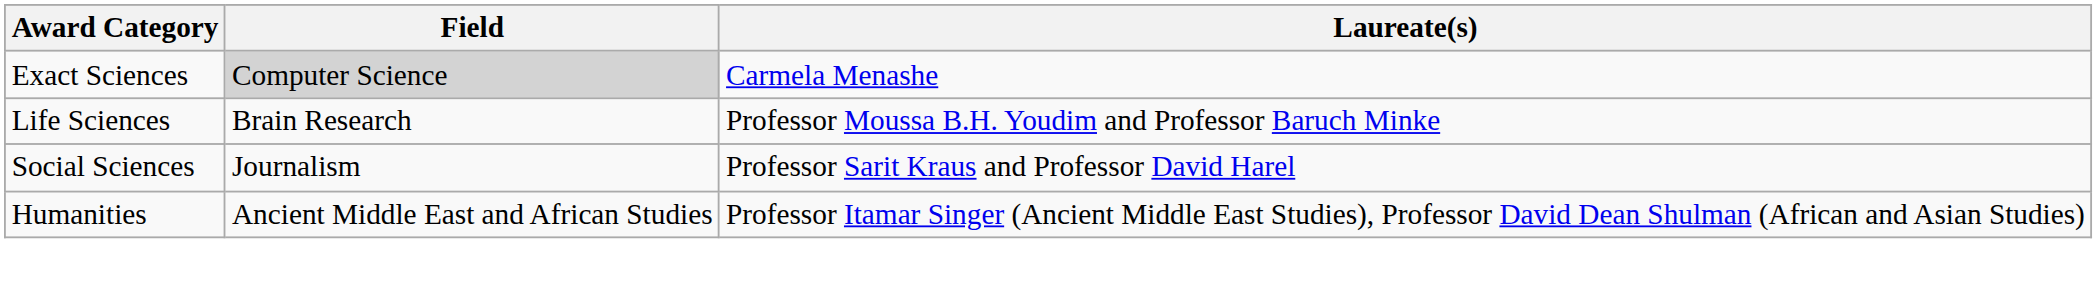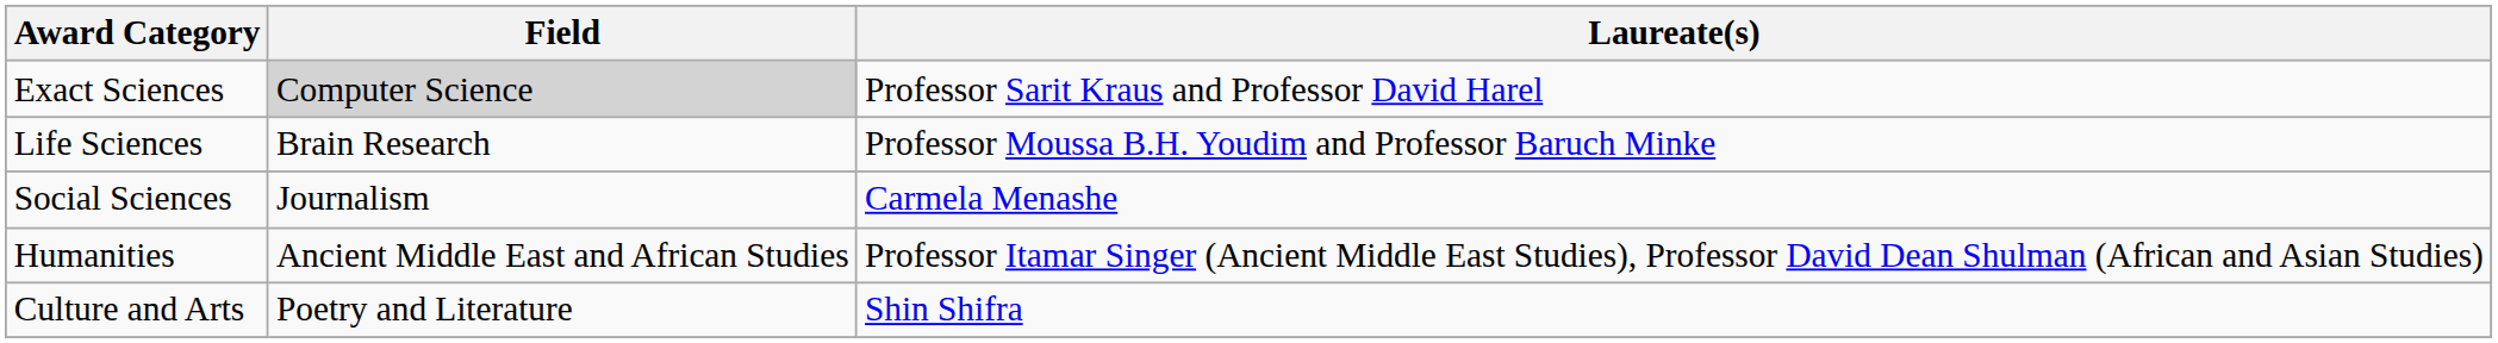 <table class="wikitable">
 <tr>
 <th>Award Category</th>
 <th>Field</th>
 <th>Laureate(s)</th>
 </tr>
 <tr>
 <td>Exact Sciences</td>
 <td style="background: lightgrey;">Computer Science</td>
-<td><a href='#'>Carmela Menashe</a></td>
+<td>Professor <a href='#'>Sarit Kraus</a> and Professor <a href='#'>David Harel</a></td>
 </tr>
 <tr>
 <td>Life Sciences</td>
 <td>Brain Research</td>
 <td>Professor <a href='#'>Moussa B.H. Youdim</a> and Professor <a href='#'>Baruch Minke</a></td>
 </tr>
 <tr>
 <td>Social Sciences</td>
 <td>Journalism</td>
-<td>Professor <a href='#'>Sarit Kraus</a> and Professor <a href='#'>David Harel</a></td>
+<td><a href='#'>Carmela Menashe</a></td>
 </tr>
 <tr>
 <td>Humanities</td>
 <td>Ancient Middle East and African Studies</td>
 <td>Professor <a href='#'>Itamar Singer</a> (Ancient Middle East Studies), Professor <a href='#'>David Dean Shulman</a> (African and Asian Studies)</td>
 </tr>
+<tr>
+<td>Culture and Arts</td>
+<td>Poetry and Literature</td>
+<td><a href='#'>Shin Shifra</a></td>
+</tr>
 </table>
